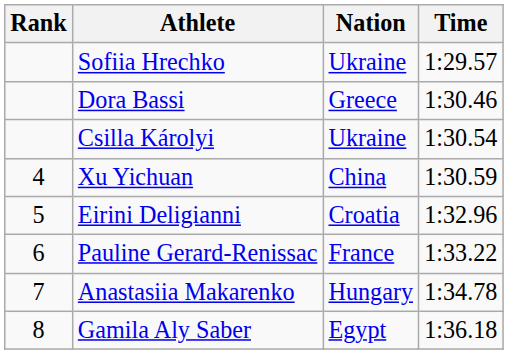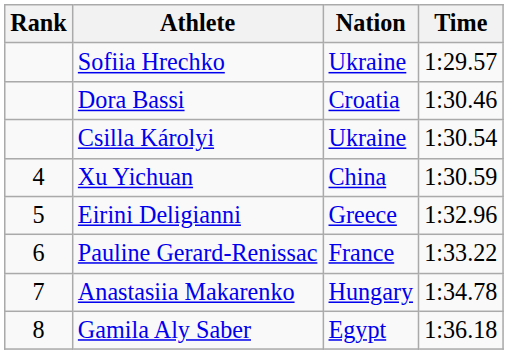 <table class="wikitable sortable" style="text-align:center">
 <tr>
 <th>Rank</th>
 <th>Athlete</th>
 <th>Nation</th>
 <th>Time</th>
 </tr>
 <tr>
 <td></td>
 <td align=left><a href='#'>Sofiia Hrechko</a></td>
 <td align=left> <a href='#'>Ukraine</a></td>
 <td>1:29.57</td>
 </tr>
 <tr>
 <td></td>
 <td align=left><a href='#'>Dora Bassi</a></td>
-<td align=left> <a href='#'>Greece</a></td>
+<td align=left> <a href='#'>Croatia</a></td>
 <td>1:30.46</td>
 </tr>
 <tr>
 <td></td>
 <td align=left><a href='#'>Csilla Károlyi</a></td>
 <td align=left> <a href='#'>Ukraine</a></td>
 <td>1:30.54</td>
 </tr>
 <tr>
 <td>4</td>
 <td align=left><a href='#'>Xu Yichuan</a></td>
 <td align=left> <a href='#'>China</a></td>
 <td>1:30.59</td>
 </tr>
 <tr>
 <td>5</td>
 <td align=left><a href='#'>Eirini Deligianni</a></td>
-<td align=left> <a href='#'>Croatia</a></td>
+<td align=left> <a href='#'>Greece</a></td>
 <td>1:32.96</td>
 </tr>
 <tr>
 <td>6</td>
 <td align=left><a href='#'>Pauline Gerard-Renissac</a></td>
 <td align=left> <a href='#'>France</a></td>
 <td>1:33.22</td>
 </tr>
 <tr>
 <td>7</td>
 <td align=left><a href='#'>Anastasiia Makarenko</a></td>
 <td align=left> <a href='#'>Hungary</a></td>
 <td>1:34.78</td>
 </tr>
 <tr>
 <td>8</td>
 <td align=left><a href='#'>Gamila Aly Saber</a></td>
 <td align=left> <a href='#'>Egypt</a></td>
 <td>1:36.18</td>
 </tr>
 </table>
